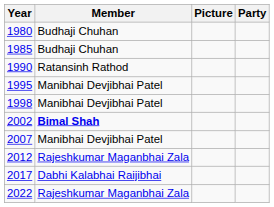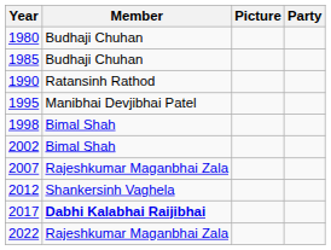 <table class="wikitable sortable">
 <tr>
 <th>Year</th>
 <th>Member</th>
 <th>Picture</th>
 <th colspan="2">Party</th>
 </tr>
 <tr>
 <td><a href='#'>1980</a></td>
 <td>Budhaji Chuhan</td>
 <td></td>
 <td></td>
 </tr>
 <tr>
 <td><a href='#'>1985</a></td>
 <td>Budhaji Chuhan</td>
 <td></td>
 <td></td>
 </tr>
 <tr>
 <td><a href='#'>1990</a></td>
 <td>Ratansinh Rathod</td>
 <td></td>
 <td></td>
 </tr>
 <tr>
 <td><a href='#'>1995</a></td>
 <td>Manibhai Devjibhai Patel</td>
 <td></td>
 <td></td>
 </tr>
 <tr>
 <td><a href='#'>1998</a></td>
-<td>Manibhai Devjibhai Patel</td>
+<td><a href='#'>Bimal Shah</a></td>
 <td></td>
 <td></td>
 </tr>
 <tr>
 <td><a href='#'>2002</a></td>
-<td><strong><a href='#'>Bimal Shah</a></strong></td>
+<td><a href='#'>Bimal Shah</a></td>
 <td></td>
 <td></td>
 </tr>
 <tr>
 <td><a href='#'>2007</a></td>
-<td>Manibhai Devjibhai Patel</td>
+<td><a href='#'>Rajeshkumar Maganbhai Zala</a></td>
 <td></td>
 <td></td>
 </tr>
 <tr>
 <td><a href='#'>2012</a></td>
-<td><a href='#'>Rajeshkumar Maganbhai Zala</a></td>
+<td><a href='#'>Shankersinh Vaghela</a></td>
 <td></td>
 <td></td>
 </tr>
 <tr>
 <td><a href='#'>2017</a></td>
-<td><a href='#'>Dabhi Kalabhai Raijibhai</a></td>
+<td><strong><a href='#'>Dabhi Kalabhai Raijibhai</a></strong></td>
 <td></td>
 <td></td>
 </tr>
 <tr>
 <td><a href='#'>2022</a></td>
 <td><a href='#'>Rajeshkumar Maganbhai Zala</a></td>
 <td></td>
 <td></td>
 </tr>
 </table>
